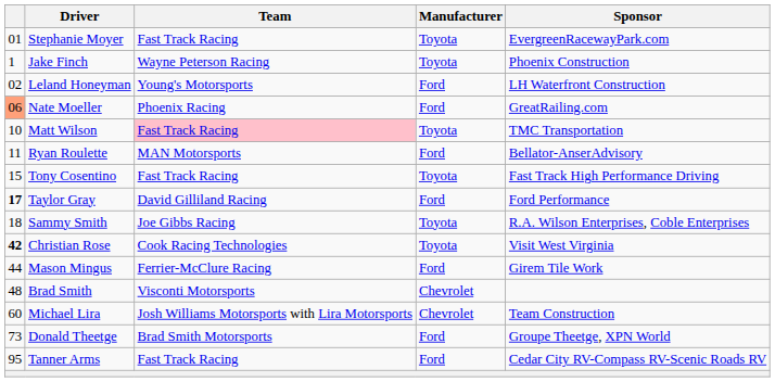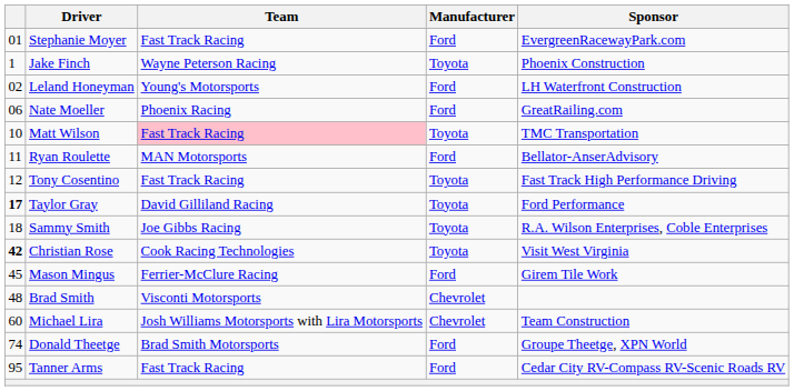 <table class="wikitable" style="font-size:95%">
 <tr>
 <th></th>
 <th>Driver</th>
 <th>Team</th>
 <th>Manufacturer</th>
 <th>Sponsor</th>
 </tr>
 <tr>
 <td>01</td>
 <td><a href='#'>Stephanie Moyer</a></td>
 <td><a href='#'>Fast Track Racing</a></td>
-<td><a href='#'>Toyota</a></td>
+<td><a href='#'>Ford</a></td>
 <td><a href='#'>EvergreenRacewayPark.com</a></td>
 </tr>
 <tr>
 <td>1</td>
 <td><a href='#'>Jake Finch</a></td>
 <td><a href='#'>Wayne Peterson Racing</a></td>
 <td><a href='#'>Toyota</a></td>
 <td><a href='#'>Phoenix Construction</a></td>
 </tr>
 <tr>
 <td>02</td>
 <td><a href='#'>Leland Honeyman</a></td>
 <td><a href='#'>Young's Motorsports</a></td>
 <td><a href='#'>Ford</a></td>
 <td><a href='#'>LH Waterfront Construction</a></td>
 </tr>
 <tr>
-<td style="background: lightsalmon;">06</td>
+<td>06</td>
 <td><a href='#'>Nate Moeller</a></td>
 <td><a href='#'>Phoenix Racing</a></td>
 <td><a href='#'>Ford</a></td>
 <td><a href='#'>GreatRailing.com</a></td>
 </tr>
 <tr>
 <td>10</td>
 <td><a href='#'>Matt Wilson</a></td>
 <td style="background: pink;"><a href='#'>Fast Track Racing</a></td>
 <td><a href='#'>Toyota</a></td>
 <td><a href='#'>TMC Transportation</a></td>
 </tr>
 <tr>
 <td>11</td>
 <td><a href='#'>Ryan Roulette</a></td>
 <td><a href='#'>MAN Motorsports</a></td>
 <td><a href='#'>Ford</a></td>
 <td><a href='#'>Bellator-AnserAdvisory</a></td>
 </tr>
 <tr>
-<td>15</td>
+<td>12</td>
 <td><a href='#'>Tony Cosentino</a></td>
 <td><a href='#'>Fast Track Racing</a></td>
 <td><a href='#'>Toyota</a></td>
 <td><a href='#'>Fast Track High Performance Driving</a></td>
 </tr>
 <tr>
 <td><strong>17</strong></td>
 <td><a href='#'>Taylor Gray</a></td>
 <td><a href='#'>David Gilliland Racing</a></td>
-<td><a href='#'>Ford</a></td>
+<td><a href='#'>Toyota</a></td>
 <td><a href='#'>Ford Performance</a></td>
 </tr>
 <tr>
 <td>18</td>
 <td><a href='#'>Sammy Smith</a></td>
 <td><a href='#'>Joe Gibbs Racing</a></td>
 <td><a href='#'>Toyota</a></td>
 <td><a href='#'>R.A. Wilson Enterprises</a>, <a href='#'>Coble Enterprises</a></td>
 </tr>
 <tr>
 <td><strong>42</strong></td>
 <td><a href='#'>Christian Rose</a></td>
 <td><a href='#'>Cook Racing Technologies</a></td>
 <td><a href='#'>Toyota</a></td>
 <td><a href='#'>Visit West Virginia</a></td>
 </tr>
 <tr>
-<td>44</td>
+<td>45</td>
 <td><a href='#'>Mason Mingus</a></td>
 <td><a href='#'>Ferrier-McClure Racing</a></td>
 <td><a href='#'>Ford</a></td>
 <td><a href='#'>Girem Tile Work</a></td>
 </tr>
 <tr>
 <td>48</td>
 <td><a href='#'>Brad Smith</a></td>
 <td><a href='#'>Visconti Motorsports</a></td>
 <td><a href='#'>Chevrolet</a></td>
 <td></td>
 </tr>
 <tr>
 <td>60</td>
 <td><a href='#'>Michael Lira</a></td>
 <td><a href='#'>Josh Williams Motorsports</a> with <a href='#'>Lira Motorsports</a></td>
 <td><a href='#'>Chevrolet</a></td>
 <td><a href='#'>Team Construction</a></td>
 </tr>
 <tr>
-<td>73</td>
+<td>74</td>
 <td><a href='#'>Donald Theetge</a></td>
 <td><a href='#'>Brad Smith Motorsports</a></td>
 <td><a href='#'>Ford</a></td>
 <td><a href='#'>Groupe Theetge</a>, <a href='#'>XPN World</a></td>
 </tr>
 <tr>
 <td>95</td>
 <td><a href='#'>Tanner Arms</a></td>
 <td><a href='#'>Fast Track Racing</a></td>
 <td><a href='#'>Ford</a></td>
 <td><a href='#'>Cedar City RV-Compass RV-Scenic Roads RV</a></td>
 </tr>
 <tr>
 <th colspan="7"></th>
 </tr>
 </table>
